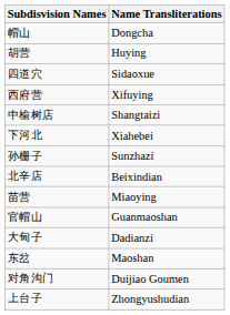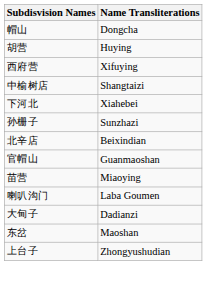 <table class="wikitable sortable">
 <tr>
 <th>Subdisvision Names</th>
 <th>Name Transliterations</th>
 </tr>
 <tr>
 <td>帽山</td>
 <td>Dongcha</td>
 </tr>
 <tr>
 <td>胡营</td>
 <td>Huying</td>
-</tr>
-<tr>
-<td>四道穴</td>
-<td>Sidaoxue</td>
 </tr>
 <tr>
 <td>西府营</td>
 <td>Xifuying</td>
 </tr>
 <tr>
 <td>中榆树店</td>
 <td>Shangtaizi</td>
 </tr>
 <tr>
 <td>下河北</td>
 <td>Xiahebei</td>
 </tr>
 <tr>
 <td>孙栅子</td>
 <td>Sunzhazi</td>
 </tr>
 <tr>
 <td>北辛店</td>
 <td>Beixindian</td>
 </tr>
 <tr>
+<td>官帽山</td>
+<td>Guanmaoshan</td>
+</tr>
+<tr>
 <td>苗营</td>
 <td>Miaoying</td>
 </tr>
 <tr>
-<td>官帽山</td>
-<td>Guanmaoshan</td>
+<td>喇叭沟门</td>
+<td>Laba Goumen</td>
 </tr>
 <tr>
 <td>大甸子</td>
 <td>Dadianzi</td>
 </tr>
 <tr>
 <td>东岔</td>
 <td>Maoshan</td>
 </tr>
 <tr>
-<td>对角沟门</td>
-<td>Duijiao Goumen</td>
-</tr>
-<tr>
 <td>上台子</td>
 <td>Zhongyushudian</td>
 </tr>
 </table>
